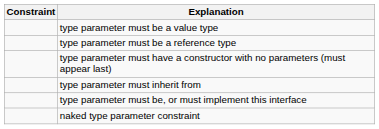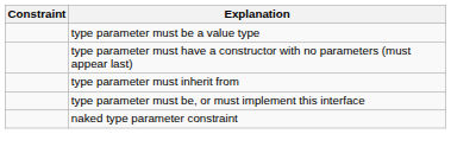 <table class="wikitable">
 <tr>
 <th>Constraint</th>
 <th>Explanation</th>
 </tr>
 <tr>
 <td></td>
 <td>type parameter must be a value type</td>
-</tr>
-<tr>
-<td></td>
-<td>type parameter must be a reference type</td>
 </tr>
 <tr>
 <td></td>
 <td>type parameter must have a constructor with no parameters (must appear last)</td>
 </tr>
 <tr>
 <td></td>
 <td>type parameter must inherit from </td>
 </tr>
 <tr>
 <td></td>
 <td>type parameter must be, or must implement this interface</td>
 </tr>
 <tr>
 <td></td>
 <td>naked type parameter constraint</td>
 </tr>
 </table>
